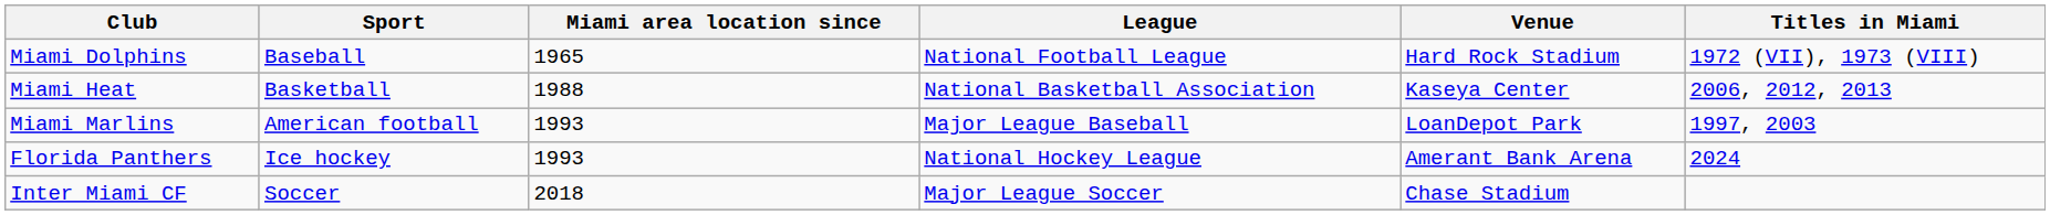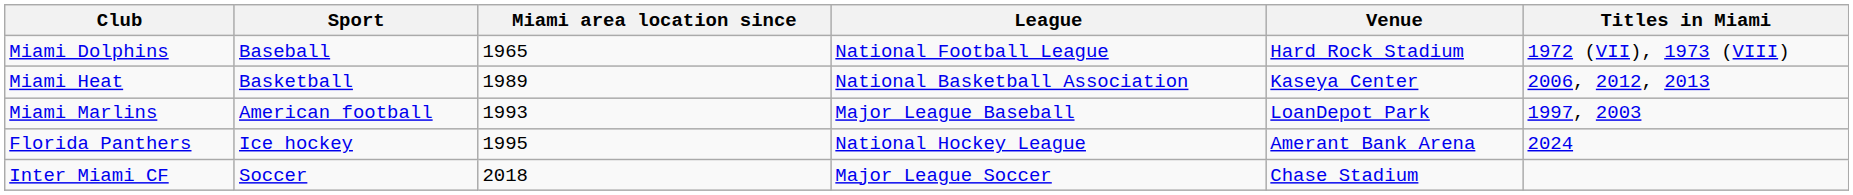 <table class="wikitable" style="margin:0 auto; width:100%;">
 <tr>
 <th>Club</th>
 <th>Sport</th>
 <th>Miami area location since</th>
 <th>League</th>
 <th>Venue</th>
 <th>Titles in Miami</th>
 </tr>
 <tr>
 <td><a href='#'>Miami Dolphins</a></td>
 <td><a href='#'>Baseball</a></td>
 <td>1965</td>
 <td><a href='#'>National Football League</a></td>
 <td><a href='#'>Hard Rock Stadium</a></td>
 <td><a href='#'>1972</a> (<a href='#'>VII</a>), <a href='#'>1973</a> (<a href='#'>VIII</a>)</td>
 </tr>
 <tr>
 <td><a href='#'>Miami Heat</a></td>
 <td><a href='#'>Basketball</a></td>
-<td>1988</td>
+<td>1989</td>
 <td><a href='#'>National Basketball Association</a></td>
 <td><a href='#'>Kaseya Center</a></td>
 <td><a href='#'>2006</a>, <a href='#'>2012</a>, <a href='#'>2013</a></td>
 </tr>
 <tr>
 <td><a href='#'>Miami Marlins</a></td>
 <td><a href='#'>American football</a></td>
 <td>1993</td>
 <td><a href='#'>Major League Baseball</a></td>
 <td><a href='#'>LoanDepot Park</a></td>
 <td><a href='#'>1997</a>, <a href='#'>2003</a></td>
 </tr>
 <tr>
 <td><a href='#'>Florida Panthers</a></td>
 <td><a href='#'>Ice hockey</a></td>
-<td>1993</td>
+<td>1995</td>
 <td><a href='#'>National Hockey League</a></td>
 <td><a href='#'>Amerant Bank Arena</a></td>
 <td><a href='#'>2024</a></td>
 </tr>
 <tr>
 <td><a href='#'>Inter Miami CF</a></td>
 <td><a href='#'>Soccer</a></td>
 <td>2018</td>
 <td><a href='#'>Major League Soccer</a></td>
 <td><a href='#'>Chase Stadium</a></td>
 <td></td>
 </tr>
 </table>
